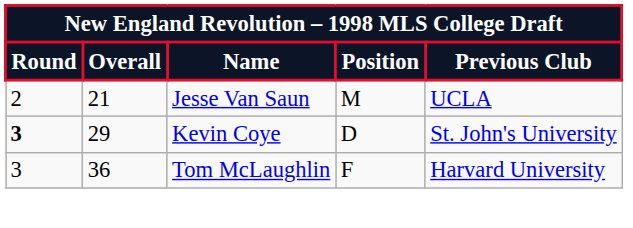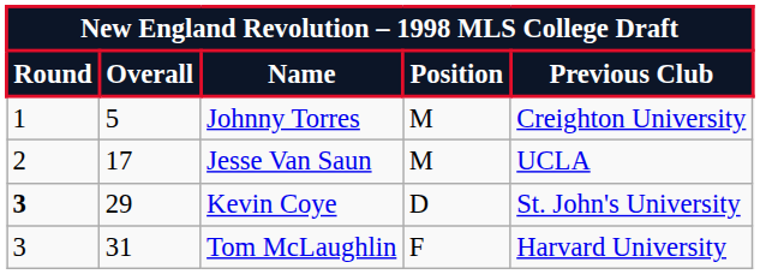 <table class="wikitable">
 <tr>
 <th colspan="5" style="background:#0c1527; color:#fff; border:2px solid #e20e2a; text-align: center; font-weight:bold;">New England Revolution – 1998 MLS College Draft</th>
 </tr>
 <tr>
 <th style="background:#0c1527; color:#fff; border:2px solid #e20e2a;" scope="col">Round</th>
 <th style="background:#0c1527; color:#fff; border:2px solid #e20e2a;" scope="col">Overall</th>
 <th style="background:#0c1527; color:#fff; border:2px solid #e20e2a;" scope="col">Name</th>
 <th style="background:#0c1527; color:#fff; border:2px solid #e20e2a;" scope="col">Position</th>
 <th style="background:#0c1527; color:#fff; border:2px solid #e20e2a;" scope="col">Previous Club</th>
 </tr>
 <tr>
+<td>1</td>
+<td>5</td>
+<td> <a href='#'>Johnny Torres</a></td>
+<td>M</td>
+<td> <a href='#'>Creighton University</a></td>
+</tr>
+<tr>
 <td>2</td>
-<td>21</td>
+<td>17</td>
 <td> <a href='#'>Jesse Van Saun</a></td>
 <td>M</td>
 <td> <a href='#'>UCLA</a></td>
 </tr>
 <tr>
 <td><strong>3</strong></td>
 <td>29</td>
 <td> <a href='#'>Kevin Coye</a></td>
 <td>D</td>
 <td> <a href='#'>St. John's University</a></td>
 </tr>
 <tr>
 <td>3</td>
-<td>36</td>
+<td>31</td>
 <td> <a href='#'>Tom McLaughlin</a></td>
 <td>F</td>
 <td> <a href='#'>Harvard University</a></td>
 </tr>
 </table>
